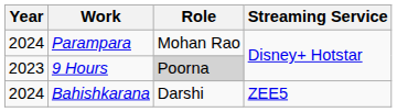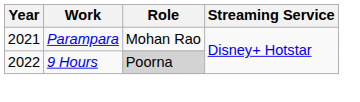 <table class="wikitable">
 <tr>
 <th>Year</th>
 <th>Work</th>
 <th>Role</th>
 <th>Streaming Service</th>
 </tr>
 <tr>
-<td>2024</td>
+<td>2021</td>
 <td><em><a href='#'>Parampara</a></em></td>
 <td>Mohan Rao</td>
 <td rowspan="2"><a href='#'>Disney+ Hotstar</a></td>
 </tr>
 <tr>
-<td>2023</td>
+<td>2022</td>
 <td><em><a href='#'>9 Hours</a></em></td>
 <td style="background: lightgrey;">Poorna</td>
 </tr>
-<tr>
-<td>2024</td>
-<td><em><a href='#'>Bahishkarana</a></em></td>
-<td>Darshi</td>
-<td><a href='#'>ZEE5</a></td>
-</tr>
 </table>
